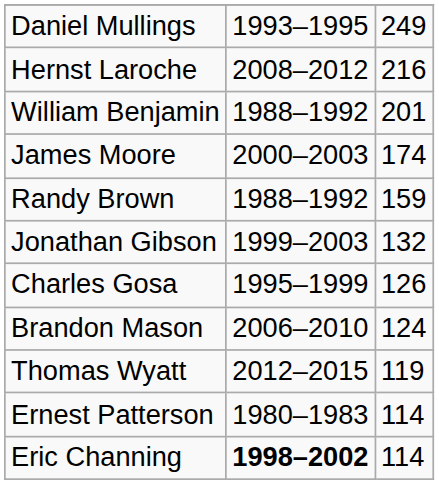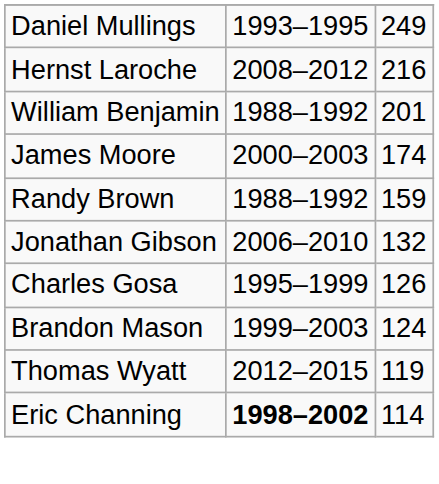 <table class="wikitable">
 <tr>
 </tr>
 <tr>
 <td>Daniel Mullings</td>
 <td>1993–1995</td>
 <td>249</td>
 </tr>
 <tr>
 <td>Hernst Laroche</td>
 <td>2008–2012</td>
 <td>216</td>
 </tr>
 <tr>
 <td>William Benjamin</td>
 <td>1988–1992</td>
 <td>201</td>
 </tr>
 <tr>
 <td>James Moore</td>
 <td>2000–2003</td>
 <td>174</td>
 </tr>
 <tr>
 <td>Randy Brown</td>
 <td>1988–1992</td>
 <td>159</td>
 </tr>
 <tr>
 <td>Jonathan Gibson</td>
-<td>1999–2003</td>
+<td>2006–2010</td>
 <td>132</td>
 </tr>
 <tr>
 <td>Charles Gosa</td>
 <td>1995–1999</td>
 <td>126</td>
 </tr>
 <tr>
 <td>Brandon Mason</td>
-<td>2006–2010</td>
+<td>1999–2003</td>
 <td>124</td>
 </tr>
 <tr>
 <td>Thomas Wyatt</td>
 <td>2012–2015</td>
 <td>119</td>
 </tr>
 <tr>
-<td>Ernest Patterson</td>
-<td>1980–1983</td>
-<td>114</td>
-</tr>
-<tr>
 <td>Eric Channing</td>
 <td><strong>1998–2002</strong></td>
 <td>114</td>
 </tr>
 </table>
